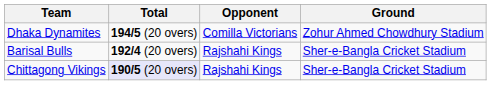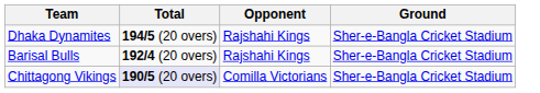 <table class="wikitable">
 <tr>
 <th>Team</th>
 <th>Total</th>
 <th>Opponent</th>
 <th>Ground</th>
 </tr>
 <tr>
 <td><a href='#'>Dhaka Dynamites</a></td>
 <td><strong>194/5</strong> (20 overs)</td>
-<td><a href='#'>Comilla Victorians</a></td>
-<td><a href='#'>Zohur Ahmed Chowdhury Stadium</a></td>
+<td><a href='#'>Rajshahi Kings</a></td>
+<td><a href='#'>Sher-e-Bangla Cricket Stadium</a></td>
 </tr>
 <tr>
 <td><a href='#'>Barisal Bulls</a></td>
 <td><strong>192/4</strong> (20 overs)</td>
 <td><a href='#'>Rajshahi Kings</a></td>
 <td><a href='#'>Sher-e-Bangla Cricket Stadium</a></td>
 </tr>
 <tr>
 <td><a href='#'>Chittagong Vikings</a></td>
 <td style="background: lavender;"><strong>190/5</strong> (20 overs)</td>
-<td><a href='#'>Rajshahi Kings</a></td>
+<td><a href='#'>Comilla Victorians</a></td>
 <td><a href='#'>Sher-e-Bangla Cricket Stadium</a></td>
 </tr>
 </table>
